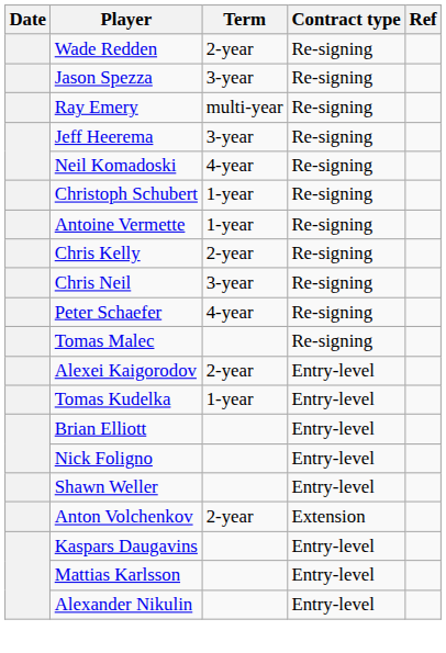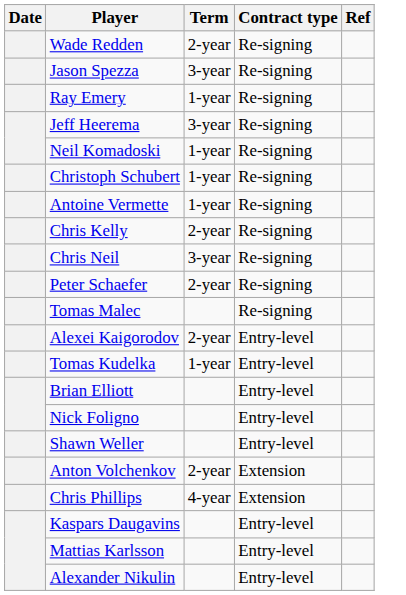 <table class="wikitable plainrowheaders">
 <tr style="background:#ddd; text-align:center;">
 <th>Date</th>
 <th>Player</th>
 <th>Term</th>
 <th>Contract type</th>
 <th>Ref</th>
 </tr>
 <tr>
 <th scope="row"></th>
 <td><a href='#'>Wade Redden</a></td>
 <td>2-year</td>
 <td>Re-signing</td>
 <td></td>
 </tr>
 <tr>
 <th scope="row"></th>
 <td><a href='#'>Jason Spezza</a></td>
 <td>3-year</td>
 <td>Re-signing</td>
 <td></td>
 </tr>
 <tr>
 <th scope="row"></th>
 <td><a href='#'>Ray Emery</a></td>
-<td>multi-year</td>
+<td>1-year</td>
 <td>Re-signing</td>
 <td></td>
 </tr>
 <tr>
 <th scope="row" rowspan=2></th>
 <td><a href='#'>Jeff Heerema</a></td>
 <td>3-year</td>
 <td>Re-signing</td>
 <td></td>
 </tr>
 <tr>
 <td><a href='#'>Neil Komadoski</a></td>
-<td>4-year</td>
+<td>1-year</td>
 <td>Re-signing</td>
 <td></td>
 </tr>
 <tr>
 <th scope="row"></th>
 <td><a href='#'>Christoph Schubert</a></td>
 <td>1-year</td>
 <td>Re-signing</td>
 <td></td>
 </tr>
 <tr>
 <th scope="row"></th>
 <td><a href='#'>Antoine Vermette</a></td>
 <td>1-year</td>
 <td>Re-signing</td>
 <td></td>
 </tr>
 <tr>
 <th scope="row"></th>
 <td><a href='#'>Chris Kelly</a></td>
 <td>2-year</td>
 <td>Re-signing</td>
 <td></td>
 </tr>
 <tr>
 <th scope="row"></th>
 <td><a href='#'>Chris Neil</a></td>
 <td>3-year</td>
 <td>Re-signing</td>
 <td></td>
 </tr>
 <tr>
 <th scope="row"></th>
 <td><a href='#'>Peter Schaefer</a></td>
-<td>4-year</td>
+<td>2-year</td>
 <td>Re-signing</td>
 <td></td>
 </tr>
 <tr>
 <th scope="row"></th>
 <td><a href='#'>Tomas Malec</a></td>
 <td></td>
 <td>Re-signing</td>
 <td></td>
 </tr>
 <tr>
 <th scope="row"></th>
 <td><a href='#'>Alexei Kaigorodov</a></td>
 <td>2-year</td>
 <td>Entry-level</td>
 <td></td>
 </tr>
 <tr>
 <th scope="row"></th>
 <td><a href='#'>Tomas Kudelka</a></td>
 <td>1-year</td>
 <td>Entry-level</td>
 <td></td>
 </tr>
 <tr>
 <th scope="row" rowspan=2></th>
 <td><a href='#'>Brian Elliott</a></td>
 <td></td>
 <td>Entry-level</td>
 <td></td>
 </tr>
 <tr>
 <td><a href='#'>Nick Foligno</a></td>
 <td></td>
 <td>Entry-level</td>
 <td></td>
 </tr>
 <tr>
 <th scope="row"></th>
 <td><a href='#'>Shawn Weller</a></td>
 <td></td>
 <td>Entry-level</td>
 <td></td>
 </tr>
 <tr>
 <th scope="row"></th>
 <td><a href='#'>Anton Volchenkov</a></td>
 <td>2-year</td>
 <td>Extension</td>
 <td></td>
 </tr>
 <tr>
+<th scope="row"></th>
+<td><a href='#'>Chris Phillips</a></td>
+<td>4-year</td>
+<td>Extension</td>
+<td></td>
+</tr>
+<tr>
 <th scope="row" rowspan=3></th>
 <td><a href='#'>Kaspars Daugavins</a></td>
 <td></td>
 <td>Entry-level</td>
 <td></td>
 </tr>
 <tr>
 <td><a href='#'>Mattias Karlsson</a></td>
 <td></td>
 <td>Entry-level</td>
 <td></td>
 </tr>
 <tr>
 <td><a href='#'>Alexander Nikulin</a></td>
 <td></td>
 <td>Entry-level</td>
 <td></td>
 </tr>
 </table>
